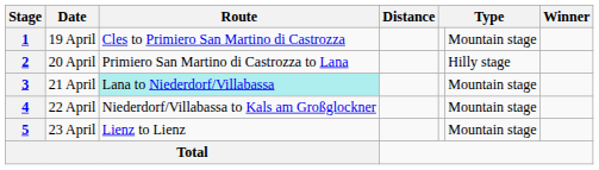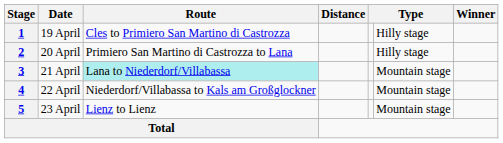 <table class="wikitable">
 <tr>
 <th scope=col>Stage</th>
 <th scope=col>Date</th>
 <th scope=col>Route</th>
 <th scope=col>Distance</th>
 <th scope=col colspan="2">Type</th>
 <th scope=col>Winner</th>
 </tr>
 <tr>
 <th scope="row"><a href='#'>1</a></th>
 <td style="text-align:right;">19 April</td>
 <td><a href='#'>Cles</a>  to <a href='#'>Primiero San Martino di Castrozza</a> </td>
 <td style="text-align:center;"></td>
 <td></td>
-<td>Mountain stage</td>
+<td>Hilly stage</td>
 <td></td>
 </tr>
 <tr>
 <th scope="row"><a href='#'>2</a></th>
 <td style="text-align:right;">20 April</td>
 <td>Primiero San Martino di Castrozza  to <a href='#'>Lana</a> </td>
 <td style="text-align:center;"></td>
 <td></td>
 <td>Hilly stage</td>
 <td></td>
 </tr>
 <tr>
 <th scope="row"><a href='#'>3</a></th>
 <td style="text-align:right;">21 April</td>
 <td style="background: paleturquoise;">Lana  to <a href='#'>Niederdorf/Villabassa</a> </td>
 <td style="text-align:center;"></td>
 <td></td>
 <td>Mountain stage</td>
 <td></td>
 </tr>
 <tr>
 <th scope="row"><a href='#'>4</a></th>
 <td style="text-align:right;">22 April</td>
 <td>Niederdorf/Villabassa  to <a href='#'>Kals am Großglockner</a> </td>
 <td style="text-align:center;"></td>
 <td></td>
 <td>Mountain stage</td>
 <td></td>
 </tr>
 <tr>
 <th scope="row"><a href='#'>5</a></th>
 <td style="text-align:right;">23 April</td>
 <td><a href='#'>Lienz</a>  to Lienz </td>
 <td style="text-align:center;"></td>
 <td></td>
 <td>Mountain stage</td>
 <td></td>
 </tr>
 <tr>
 <th colspan="3">Total</th>
 <td colspan="4" style="text-align:center;"></td>
 </tr>
 </table>
